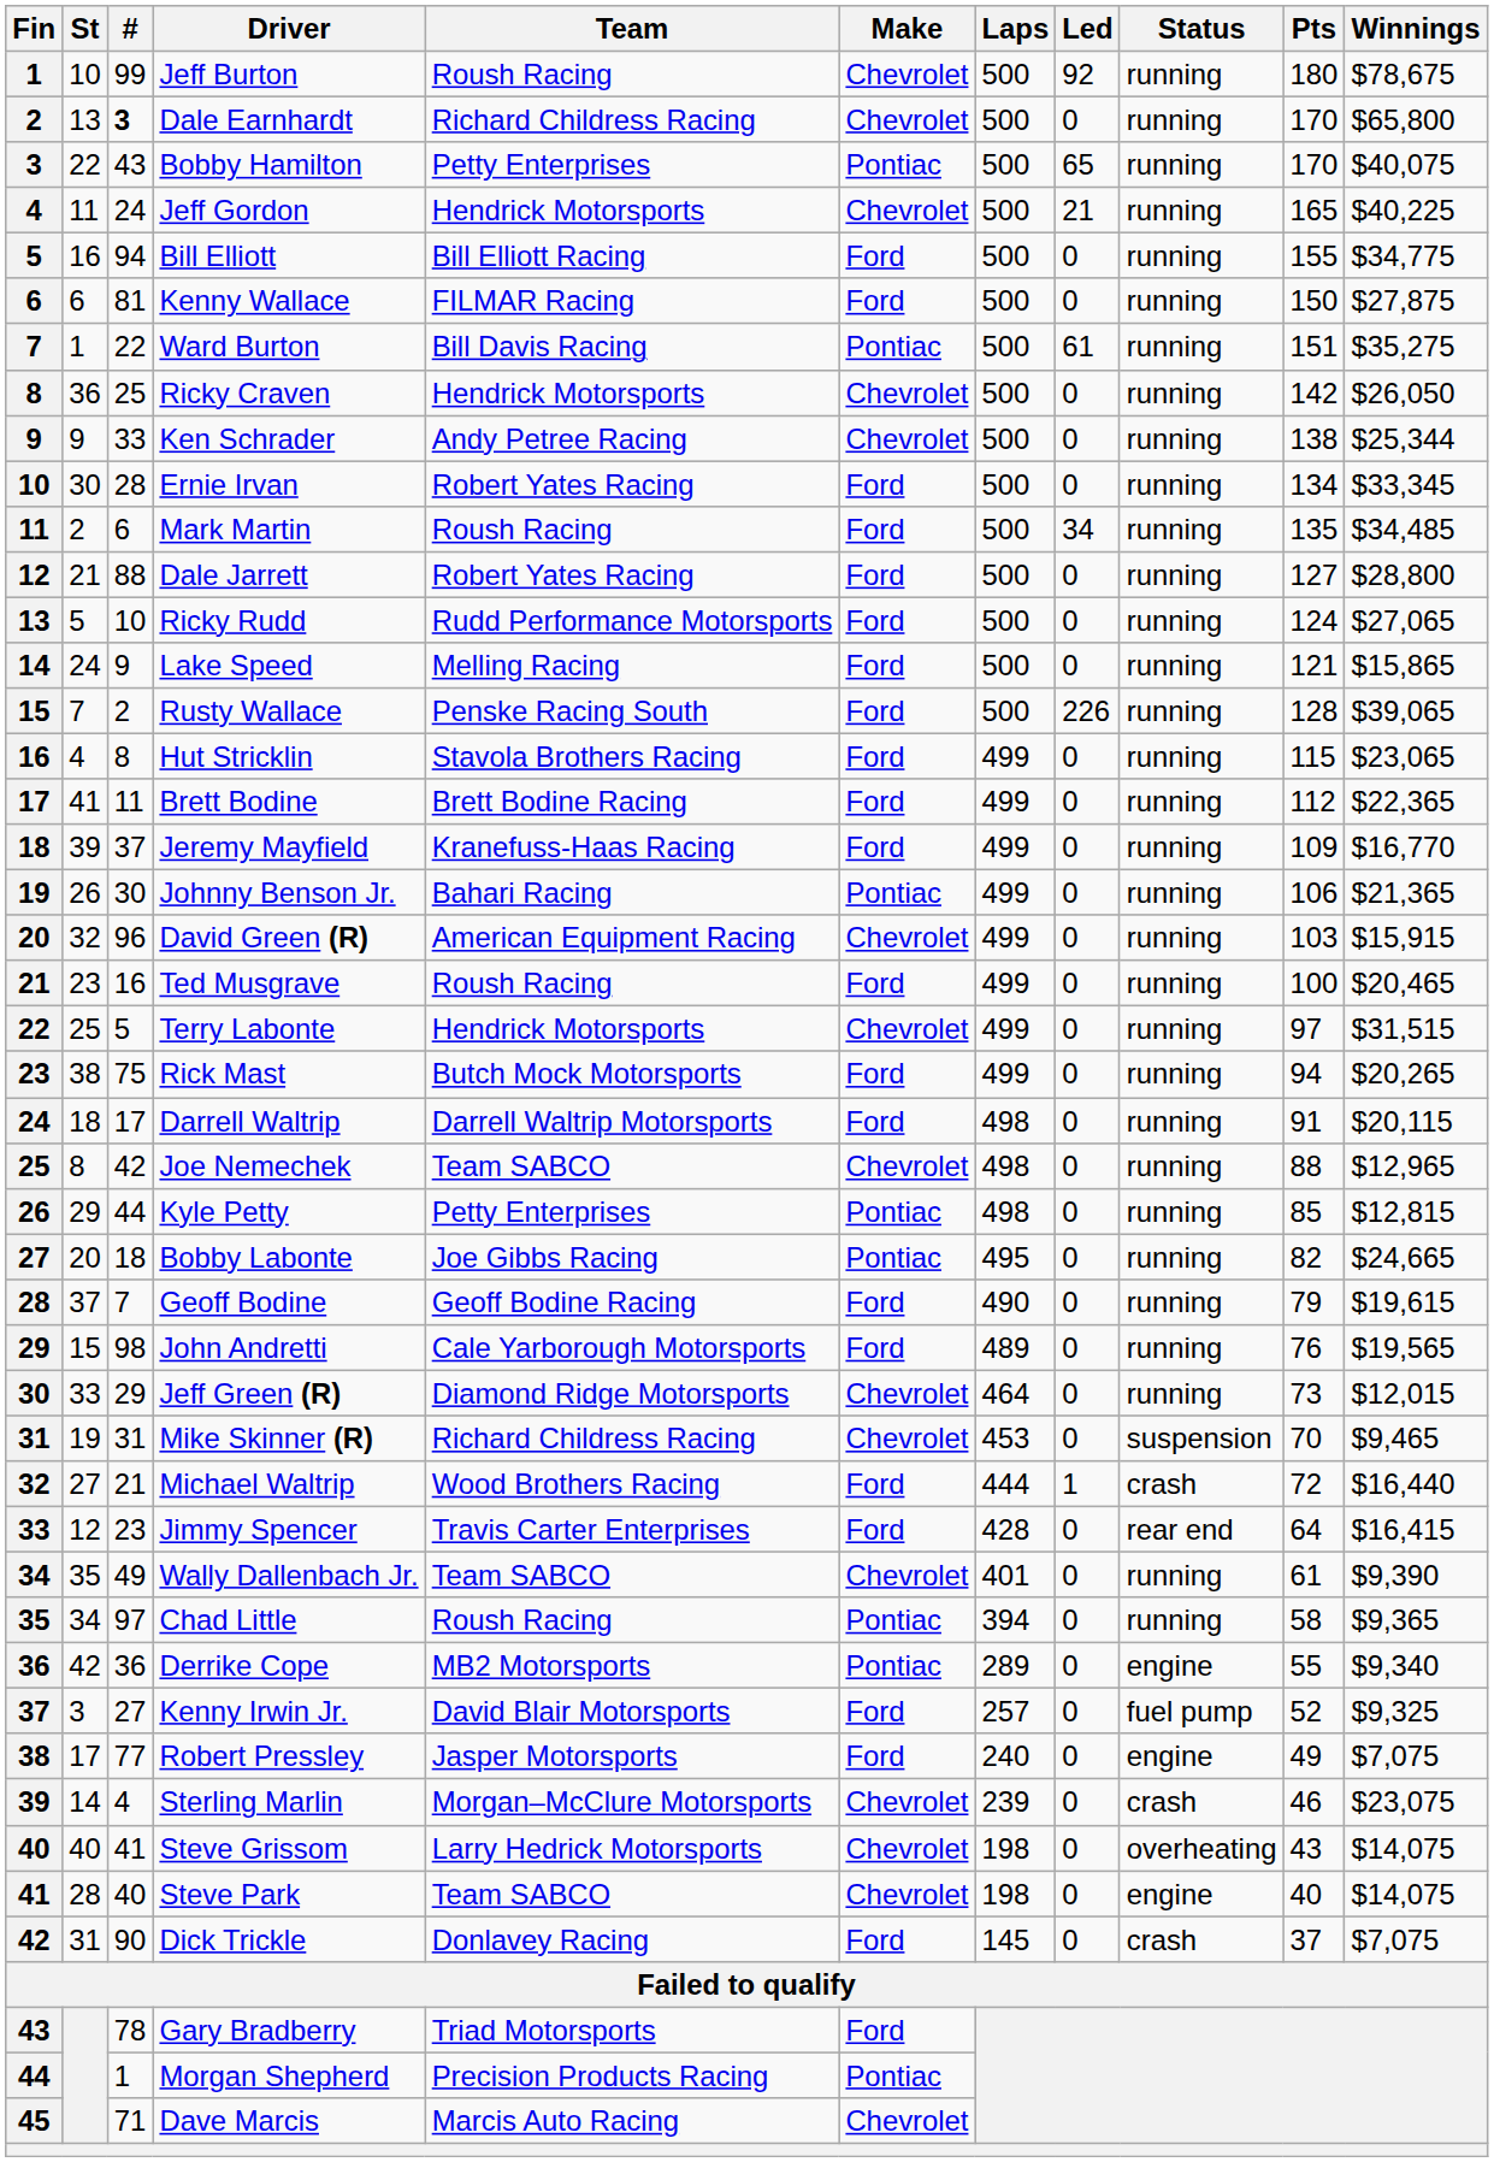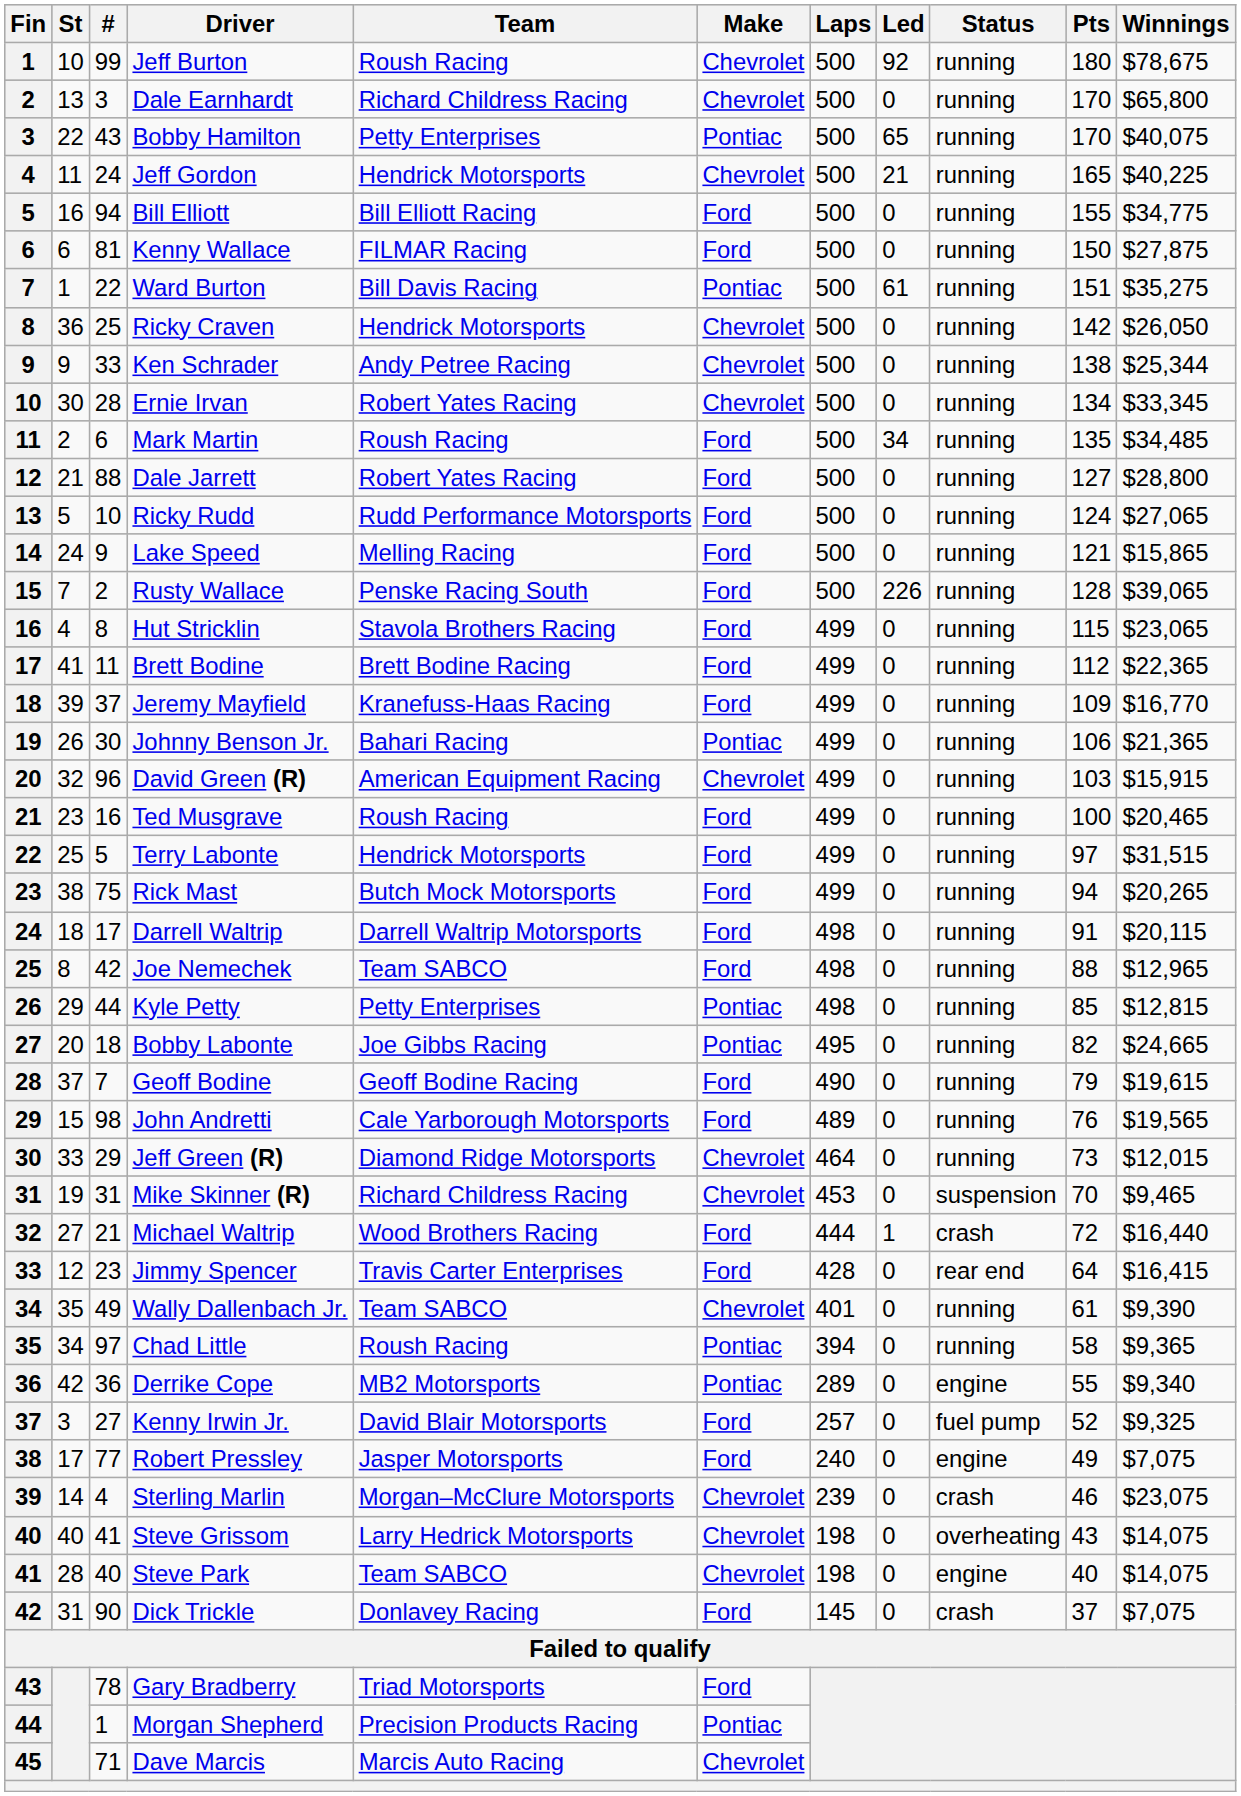 <table class="wikitable" style="font-size:95%">
 <tr>
 <th>Fin</th>
 <th>St</th>
 <th>#</th>
 <th>Driver</th>
 <th>Team</th>
 <th>Make</th>
 <th>Laps</th>
 <th>Led</th>
 <th>Status</th>
 <th>Pts</th>
 <th>Winnings</th>
 </tr>
 <tr>
 <th>1</th>
 <td>10</td>
 <td>99</td>
 <td><a href='#'>Jeff Burton</a></td>
 <td><a href='#'>Roush Racing</a></td>
 <td><a href='#'>Chevrolet</a></td>
 <td>500</td>
 <td>92</td>
 <td>running</td>
 <td>180</td>
 <td>$78,675</td>
 </tr>
 <tr>
 <th>2</th>
 <td>13</td>
-<td><strong>3</strong></td>
+<td>3</td>
 <td><a href='#'>Dale Earnhardt</a></td>
 <td><a href='#'>Richard Childress Racing</a></td>
 <td><a href='#'>Chevrolet</a></td>
 <td>500</td>
 <td>0</td>
 <td>running</td>
 <td>170</td>
 <td>$65,800</td>
 </tr>
 <tr>
 <th>3</th>
 <td>22</td>
 <td>43</td>
 <td><a href='#'>Bobby Hamilton</a></td>
 <td><a href='#'>Petty Enterprises</a></td>
 <td><a href='#'>Pontiac</a></td>
 <td>500</td>
 <td>65</td>
 <td>running</td>
 <td>170</td>
 <td>$40,075</td>
 </tr>
 <tr>
 <th>4</th>
 <td>11</td>
 <td>24</td>
 <td><a href='#'>Jeff Gordon</a></td>
 <td><a href='#'>Hendrick Motorsports</a></td>
 <td><a href='#'>Chevrolet</a></td>
 <td>500</td>
 <td>21</td>
 <td>running</td>
 <td>165</td>
 <td>$40,225</td>
 </tr>
 <tr>
 <th>5</th>
 <td>16</td>
 <td>94</td>
 <td><a href='#'>Bill Elliott</a></td>
 <td><a href='#'>Bill Elliott Racing</a></td>
 <td><a href='#'>Ford</a></td>
 <td>500</td>
 <td>0</td>
 <td>running</td>
 <td>155</td>
 <td>$34,775</td>
 </tr>
 <tr>
 <th>6</th>
 <td>6</td>
 <td>81</td>
 <td><a href='#'>Kenny Wallace</a></td>
 <td><a href='#'>FILMAR Racing</a></td>
 <td><a href='#'>Ford</a></td>
 <td>500</td>
 <td>0</td>
 <td>running</td>
 <td>150</td>
 <td>$27,875</td>
 </tr>
 <tr>
 <th>7</th>
 <td>1</td>
 <td>22</td>
 <td><a href='#'>Ward Burton</a></td>
 <td><a href='#'>Bill Davis Racing</a></td>
 <td><a href='#'>Pontiac</a></td>
 <td>500</td>
 <td>61</td>
 <td>running</td>
 <td>151</td>
 <td>$35,275</td>
 </tr>
 <tr>
 <th>8</th>
 <td>36</td>
 <td>25</td>
 <td><a href='#'>Ricky Craven</a></td>
 <td><a href='#'>Hendrick Motorsports</a></td>
 <td><a href='#'>Chevrolet</a></td>
 <td>500</td>
 <td>0</td>
 <td>running</td>
 <td>142</td>
 <td>$26,050</td>
 </tr>
 <tr>
 <th>9</th>
 <td>9</td>
 <td>33</td>
 <td><a href='#'>Ken Schrader</a></td>
 <td><a href='#'>Andy Petree Racing</a></td>
 <td><a href='#'>Chevrolet</a></td>
 <td>500</td>
 <td>0</td>
 <td>running</td>
 <td>138</td>
 <td>$25,344</td>
 </tr>
 <tr>
 <th>10</th>
 <td>30</td>
 <td>28</td>
 <td><a href='#'>Ernie Irvan</a></td>
 <td><a href='#'>Robert Yates Racing</a></td>
-<td><a href='#'>Ford</a></td>
+<td><a href='#'>Chevrolet</a></td>
 <td>500</td>
 <td>0</td>
 <td>running</td>
 <td>134</td>
 <td>$33,345</td>
 </tr>
 <tr>
 <th>11</th>
 <td>2</td>
 <td>6</td>
 <td><a href='#'>Mark Martin</a></td>
 <td><a href='#'>Roush Racing</a></td>
 <td><a href='#'>Ford</a></td>
 <td>500</td>
 <td>34</td>
 <td>running</td>
 <td>135</td>
 <td>$34,485</td>
 </tr>
 <tr>
 <th>12</th>
 <td>21</td>
 <td>88</td>
 <td><a href='#'>Dale Jarrett</a></td>
 <td><a href='#'>Robert Yates Racing</a></td>
 <td><a href='#'>Ford</a></td>
 <td>500</td>
 <td>0</td>
 <td>running</td>
 <td>127</td>
 <td>$28,800</td>
 </tr>
 <tr>
 <th>13</th>
 <td>5</td>
 <td>10</td>
 <td><a href='#'>Ricky Rudd</a></td>
 <td><a href='#'>Rudd Performance Motorsports</a></td>
 <td><a href='#'>Ford</a></td>
 <td>500</td>
 <td>0</td>
 <td>running</td>
 <td>124</td>
 <td>$27,065</td>
 </tr>
 <tr>
 <th>14</th>
 <td>24</td>
 <td>9</td>
 <td><a href='#'>Lake Speed</a></td>
 <td><a href='#'>Melling Racing</a></td>
 <td><a href='#'>Ford</a></td>
 <td>500</td>
 <td>0</td>
 <td>running</td>
 <td>121</td>
 <td>$15,865</td>
 </tr>
 <tr>
 <th>15</th>
 <td>7</td>
 <td>2</td>
 <td><a href='#'>Rusty Wallace</a></td>
 <td><a href='#'>Penske Racing South</a></td>
 <td><a href='#'>Ford</a></td>
 <td>500</td>
 <td>226</td>
 <td>running</td>
 <td>128</td>
 <td>$39,065</td>
 </tr>
 <tr>
 <th>16</th>
 <td>4</td>
 <td>8</td>
 <td><a href='#'>Hut Stricklin</a></td>
 <td><a href='#'>Stavola Brothers Racing</a></td>
 <td><a href='#'>Ford</a></td>
 <td>499</td>
 <td>0</td>
 <td>running</td>
 <td>115</td>
 <td>$23,065</td>
 </tr>
 <tr>
 <th>17</th>
 <td>41</td>
 <td>11</td>
 <td><a href='#'>Brett Bodine</a></td>
 <td><a href='#'>Brett Bodine Racing</a></td>
 <td><a href='#'>Ford</a></td>
 <td>499</td>
 <td>0</td>
 <td>running</td>
 <td>112</td>
 <td>$22,365</td>
 </tr>
 <tr>
 <th>18</th>
 <td>39</td>
 <td>37</td>
 <td><a href='#'>Jeremy Mayfield</a></td>
 <td><a href='#'>Kranefuss-Haas Racing</a></td>
 <td><a href='#'>Ford</a></td>
 <td>499</td>
 <td>0</td>
 <td>running</td>
 <td>109</td>
 <td>$16,770</td>
 </tr>
 <tr>
 <th>19</th>
 <td>26</td>
 <td>30</td>
 <td><a href='#'>Johnny Benson Jr.</a></td>
 <td><a href='#'>Bahari Racing</a></td>
 <td><a href='#'>Pontiac</a></td>
 <td>499</td>
 <td>0</td>
 <td>running</td>
 <td>106</td>
 <td>$21,365</td>
 </tr>
 <tr>
 <th>20</th>
 <td>32</td>
 <td>96</td>
 <td><a href='#'>David Green</a> <strong>(R)</strong></td>
 <td><a href='#'>American Equipment Racing</a></td>
 <td><a href='#'>Chevrolet</a></td>
 <td>499</td>
 <td>0</td>
 <td>running</td>
 <td>103</td>
 <td>$15,915</td>
 </tr>
 <tr>
 <th>21</th>
 <td>23</td>
 <td>16</td>
 <td><a href='#'>Ted Musgrave</a></td>
 <td><a href='#'>Roush Racing</a></td>
 <td><a href='#'>Ford</a></td>
 <td>499</td>
 <td>0</td>
 <td>running</td>
 <td>100</td>
 <td>$20,465</td>
 </tr>
 <tr>
 <th>22</th>
 <td>25</td>
 <td>5</td>
 <td><a href='#'>Terry Labonte</a></td>
 <td><a href='#'>Hendrick Motorsports</a></td>
-<td><a href='#'>Chevrolet</a></td>
+<td><a href='#'>Ford</a></td>
 <td>499</td>
 <td>0</td>
 <td>running</td>
 <td>97</td>
 <td>$31,515</td>
 </tr>
 <tr>
 <th>23</th>
 <td>38</td>
 <td>75</td>
 <td><a href='#'>Rick Mast</a></td>
 <td><a href='#'>Butch Mock Motorsports</a></td>
 <td><a href='#'>Ford</a></td>
 <td>499</td>
 <td>0</td>
 <td>running</td>
 <td>94</td>
 <td>$20,265</td>
 </tr>
 <tr>
 <th>24</th>
 <td>18</td>
 <td>17</td>
 <td><a href='#'>Darrell Waltrip</a></td>
 <td><a href='#'>Darrell Waltrip Motorsports</a></td>
 <td><a href='#'>Ford</a></td>
 <td>498</td>
 <td>0</td>
 <td>running</td>
 <td>91</td>
 <td>$20,115</td>
 </tr>
 <tr>
 <th>25</th>
 <td>8</td>
 <td>42</td>
 <td><a href='#'>Joe Nemechek</a></td>
 <td><a href='#'>Team SABCO</a></td>
-<td><a href='#'>Chevrolet</a></td>
+<td><a href='#'>Ford</a></td>
 <td>498</td>
 <td>0</td>
 <td>running</td>
 <td>88</td>
 <td>$12,965</td>
 </tr>
 <tr>
 <th>26</th>
 <td>29</td>
 <td>44</td>
 <td><a href='#'>Kyle Petty</a></td>
 <td><a href='#'>Petty Enterprises</a></td>
 <td><a href='#'>Pontiac</a></td>
 <td>498</td>
 <td>0</td>
 <td>running</td>
 <td>85</td>
 <td>$12,815</td>
 </tr>
 <tr>
 <th>27</th>
 <td>20</td>
 <td>18</td>
 <td><a href='#'>Bobby Labonte</a></td>
 <td><a href='#'>Joe Gibbs Racing</a></td>
 <td><a href='#'>Pontiac</a></td>
 <td>495</td>
 <td>0</td>
 <td>running</td>
 <td>82</td>
 <td>$24,665</td>
 </tr>
 <tr>
 <th>28</th>
 <td>37</td>
 <td>7</td>
 <td><a href='#'>Geoff Bodine</a></td>
 <td><a href='#'>Geoff Bodine Racing</a></td>
 <td><a href='#'>Ford</a></td>
 <td>490</td>
 <td>0</td>
 <td>running</td>
 <td>79</td>
 <td>$19,615</td>
 </tr>
 <tr>
 <th>29</th>
 <td>15</td>
 <td>98</td>
 <td><a href='#'>John Andretti</a></td>
 <td><a href='#'>Cale Yarborough Motorsports</a></td>
 <td><a href='#'>Ford</a></td>
 <td>489</td>
 <td>0</td>
 <td>running</td>
 <td>76</td>
 <td>$19,565</td>
 </tr>
 <tr>
 <th>30</th>
 <td>33</td>
 <td>29</td>
 <td><a href='#'>Jeff Green</a> <strong>(R)</strong></td>
 <td><a href='#'>Diamond Ridge Motorsports</a></td>
 <td><a href='#'>Chevrolet</a></td>
 <td>464</td>
 <td>0</td>
 <td>running</td>
 <td>73</td>
 <td>$12,015</td>
 </tr>
 <tr>
 <th>31</th>
 <td>19</td>
 <td>31</td>
 <td><a href='#'>Mike Skinner</a> <strong>(R)</strong></td>
 <td><a href='#'>Richard Childress Racing</a></td>
 <td><a href='#'>Chevrolet</a></td>
 <td>453</td>
 <td>0</td>
 <td>suspension</td>
 <td>70</td>
 <td>$9,465</td>
 </tr>
 <tr>
 <th>32</th>
 <td>27</td>
 <td>21</td>
 <td><a href='#'>Michael Waltrip</a></td>
 <td><a href='#'>Wood Brothers Racing</a></td>
 <td><a href='#'>Ford</a></td>
 <td>444</td>
 <td>1</td>
 <td>crash</td>
 <td>72</td>
 <td>$16,440</td>
 </tr>
 <tr>
 <th>33</th>
 <td>12</td>
 <td>23</td>
 <td><a href='#'>Jimmy Spencer</a></td>
 <td><a href='#'>Travis Carter Enterprises</a></td>
 <td><a href='#'>Ford</a></td>
 <td>428</td>
 <td>0</td>
 <td>rear end</td>
 <td>64</td>
 <td>$16,415</td>
 </tr>
 <tr>
 <th>34</th>
 <td>35</td>
 <td>49</td>
 <td><a href='#'>Wally Dallenbach Jr.</a></td>
 <td><a href='#'>Team SABCO</a></td>
 <td><a href='#'>Chevrolet</a></td>
 <td>401</td>
 <td>0</td>
 <td>running</td>
 <td>61</td>
 <td>$9,390</td>
 </tr>
 <tr>
 <th>35</th>
 <td>34</td>
 <td>97</td>
 <td><a href='#'>Chad Little</a></td>
 <td><a href='#'>Roush Racing</a></td>
 <td><a href='#'>Pontiac</a></td>
 <td>394</td>
 <td>0</td>
 <td>running</td>
 <td>58</td>
 <td>$9,365</td>
 </tr>
 <tr>
 <th>36</th>
 <td>42</td>
 <td>36</td>
 <td><a href='#'>Derrike Cope</a></td>
 <td><a href='#'>MB2 Motorsports</a></td>
 <td><a href='#'>Pontiac</a></td>
 <td>289</td>
 <td>0</td>
 <td>engine</td>
 <td>55</td>
 <td>$9,340</td>
 </tr>
 <tr>
 <th>37</th>
 <td>3</td>
 <td>27</td>
 <td><a href='#'>Kenny Irwin Jr.</a></td>
 <td><a href='#'>David Blair Motorsports</a></td>
 <td><a href='#'>Ford</a></td>
 <td>257</td>
 <td>0</td>
 <td>fuel pump</td>
 <td>52</td>
 <td>$9,325</td>
 </tr>
 <tr>
 <th>38</th>
 <td>17</td>
 <td>77</td>
 <td><a href='#'>Robert Pressley</a></td>
 <td><a href='#'>Jasper Motorsports</a></td>
 <td><a href='#'>Ford</a></td>
 <td>240</td>
 <td>0</td>
 <td>engine</td>
 <td>49</td>
 <td>$7,075</td>
 </tr>
 <tr>
 <th>39</th>
 <td>14</td>
 <td>4</td>
 <td><a href='#'>Sterling Marlin</a></td>
 <td><a href='#'>Morgan–McClure Motorsports</a></td>
 <td><a href='#'>Chevrolet</a></td>
 <td>239</td>
 <td>0</td>
 <td>crash</td>
 <td>46</td>
 <td>$23,075</td>
 </tr>
 <tr>
 <th>40</th>
 <td>40</td>
 <td>41</td>
 <td><a href='#'>Steve Grissom</a></td>
 <td><a href='#'>Larry Hedrick Motorsports</a></td>
 <td><a href='#'>Chevrolet</a></td>
 <td>198</td>
 <td>0</td>
 <td>overheating</td>
 <td>43</td>
 <td>$14,075</td>
 </tr>
 <tr>
 <th>41</th>
 <td>28</td>
 <td>40</td>
 <td><a href='#'>Steve Park</a></td>
 <td><a href='#'>Team SABCO</a></td>
 <td><a href='#'>Chevrolet</a></td>
 <td>198</td>
 <td>0</td>
 <td>engine</td>
 <td>40</td>
 <td>$14,075</td>
 </tr>
 <tr>
 <th>42</th>
 <td>31</td>
 <td>90</td>
 <td><a href='#'>Dick Trickle</a></td>
 <td><a href='#'>Donlavey Racing</a></td>
 <td><a href='#'>Ford</a></td>
 <td>145</td>
 <td>0</td>
 <td>crash</td>
 <td>37</td>
 <td>$7,075</td>
 </tr>
 <tr>
 <th colspan="11">Failed to qualify</th>
 </tr>
 <tr>
 <th>43</th>
 <th rowspan="3"></th>
 <td>78</td>
 <td><a href='#'>Gary Bradberry</a></td>
 <td><a href='#'>Triad Motorsports</a></td>
 <td><a href='#'>Ford</a></td>
 <th colspan="5" rowspan="3"></th>
 </tr>
 <tr>
 <th>44</th>
 <td>1</td>
 <td><a href='#'>Morgan Shepherd</a></td>
 <td><a href='#'>Precision Products Racing</a></td>
 <td><a href='#'>Pontiac</a></td>
 </tr>
 <tr>
 <th>45</th>
 <td>71</td>
 <td><a href='#'>Dave Marcis</a></td>
 <td><a href='#'>Marcis Auto Racing</a></td>
 <td><a href='#'>Chevrolet</a></td>
 </tr>
 <tr>
 <th colspan="11"></th>
 </tr>
 </table>
